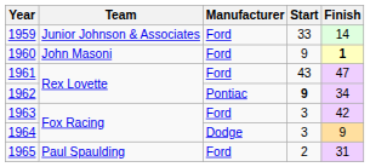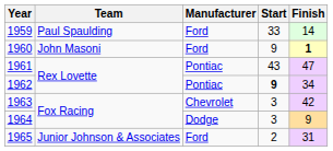 <table class="wikitable" style="font-size: 90%;">
 <tr>
 <th>Year</th>
 <th>Team</th>
 <th>Manufacturer</th>
 <th>Start</th>
 <th>Finish</th>
 </tr>
 <tr>
 <td><a href='#'>1959</a></td>
-<td><a href='#'>Junior Johnson & Associates</a></td>
+<td><a href='#'>Paul Spaulding</a></td>
 <td><a href='#'>Ford</a></td>
 <td align=center>33</td>
 <td align=center style="background:#DFFFDF;">14</td>
 </tr>
 <tr>
 <td><a href='#'>1960</a></td>
 <td><a href='#'>John Masoni</a></td>
 <td><a href='#'>Ford</a></td>
 <td align=center>9</td>
 <td align=center style="background:#FFFFBF;"><strong>1</strong></td>
 </tr>
 <tr>
 <td><a href='#'>1961</a></td>
 <td rowspan=2><a href='#'>Rex Lovette</a></td>
-<td><a href='#'>Ford</a></td>
+<td><a href='#'>Pontiac</a></td>
 <td align=center>43</td>
 <td align=center style="background:#EFCFFF;">47</td>
 </tr>
 <tr>
 <td><a href='#'>1962</a></td>
 <td><a href='#'>Pontiac</a></td>
 <td align=center><strong>9</strong></td>
 <td align=center style="background:#EFCFFF;">34</td>
 </tr>
 <tr>
 <td><a href='#'>1963</a></td>
 <td rowspan=2><a href='#'>Fox Racing</a></td>
-<td><a href='#'>Ford</a></td>
+<td><a href='#'>Chevrolet</a></td>
 <td align=center>3</td>
 <td align=center style="background:#EFCFFF;">42</td>
 </tr>
 <tr>
 <td><a href='#'>1964</a></td>
 <td><a href='#'>Dodge</a></td>
 <td align=center>3</td>
 <td align=center style="background:#FFDF9F;">9</td>
 </tr>
 <tr>
 <td><a href='#'>1965</a></td>
-<td><a href='#'>Paul Spaulding</a></td>
+<td><a href='#'>Junior Johnson & Associates</a></td>
 <td><a href='#'>Ford</a></td>
 <td align=center>2</td>
 <td align=center style="background:#EFCFFF;">31</td>
 </tr>
 </table>
